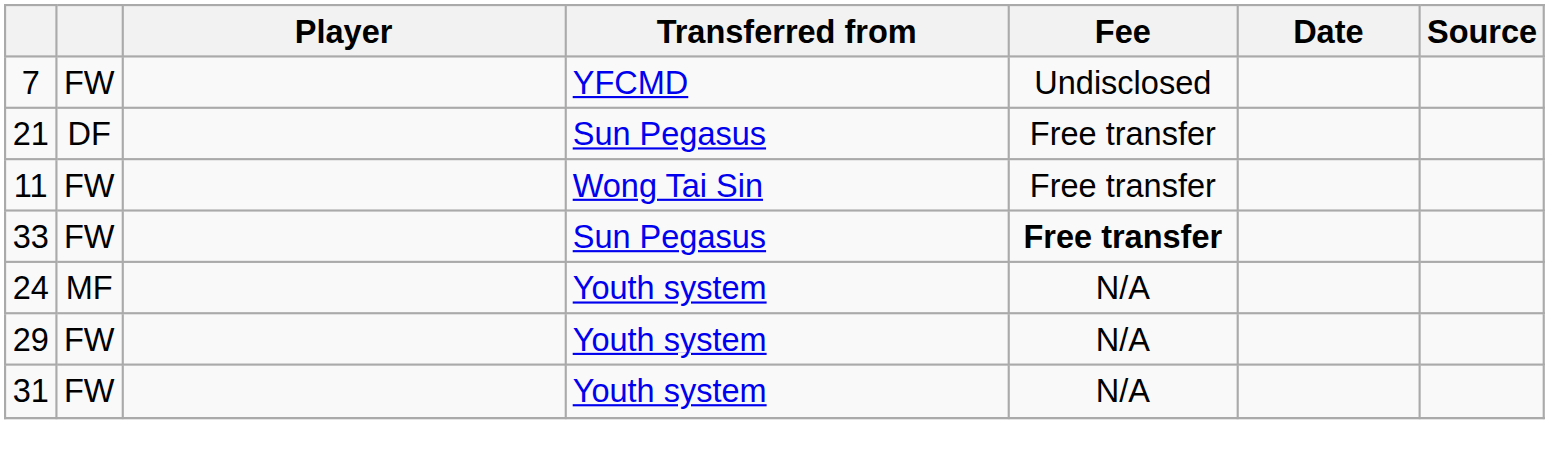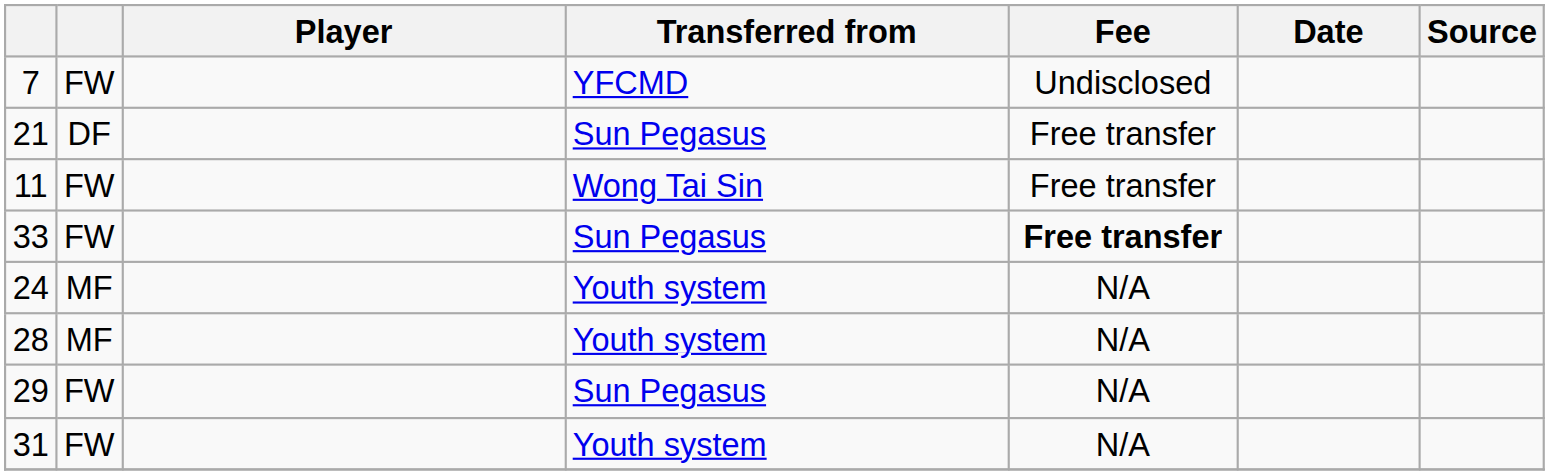 <table class="wikitable plainrowheaders sortable" style="font-size:95%">
 <tr>
 <th></th>
 <th></th>
 <th scope="col" style="width:200px;">Player</th>
 <th scope="col" style="width:200px;">Transferred from</th>
 <th scope="col" style="width:100px;">Fee</th>
 <th scope="col" style="width:78px;">Date</th>
 <th>Source</th>
 </tr>
 <tr>
 <td align=center>7</td>
 <td align=center>FW</td>
 <td></td>
 <td> <a href='#'>YFCMD</a></td>
 <td align=center>Undisclosed</td>
 <td></td>
 <td></td>
 </tr>
 <tr>
 <td align=center>21</td>
 <td align=center>DF</td>
 <td></td>
 <td> <a href='#'>Sun Pegasus</a></td>
 <td align=center>Free transfer</td>
 <td></td>
 <td></td>
 </tr>
 <tr>
 <td align=center>11</td>
 <td align=center>FW</td>
 <td></td>
 <td> <a href='#'>Wong Tai Sin</a></td>
 <td align=center>Free transfer</td>
 <td></td>
 <td></td>
 </tr>
 <tr>
 <td align=center>33</td>
 <td align=center>FW</td>
 <td></td>
 <td> <a href='#'>Sun Pegasus</a></td>
 <td align=center><strong>Free transfer</strong></td>
 <td></td>
 <td></td>
 </tr>
 <tr>
 <td align=center>24</td>
 <td align=center>MF</td>
 <td></td>
 <td> <a href='#'>Youth system</a></td>
 <td align=center>N/A</td>
 <td></td>
 <td></td>
 </tr>
 <tr>
+<td align=center>28</td>
+<td align=center>MF</td>
+<td></td>
+<td> <a href='#'>Youth system</a></td>
+<td align=center>N/A</td>
+<td></td>
+<td></td>
+</tr>
+<tr>
 <td align=center>29</td>
 <td align=center>FW</td>
 <td></td>
-<td> <a href='#'>Youth system</a></td>
+<td> <a href='#'>Sun Pegasus</a></td>
 <td align=center>N/A</td>
 <td></td>
 <td></td>
 </tr>
 <tr>
 <td align=center>31</td>
 <td align=center>FW</td>
 <td></td>
 <td> <a href='#'>Youth system</a></td>
 <td align=center>N/A</td>
 <td></td>
 <td></td>
 </tr>
 <tr>
 </tr>
 </table>
